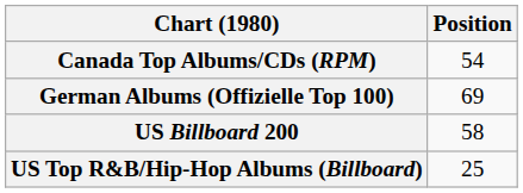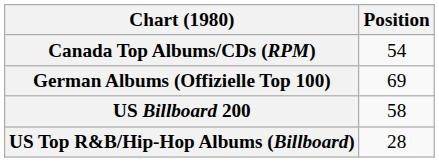 <table class="wikitable sortable plainrowheaders" style="text-align:center">
 <tr>
 <th scope="col">Chart (1980)</th>
 <th scope="col">Position</th>
 </tr>
 <tr>
 <th scope="row">Canada Top Albums/CDs (<em>RPM</em>)</th>
 <td>54</td>
 </tr>
 <tr>
 <th scope="row">German Albums (Offizielle Top 100)</th>
 <td>69</td>
 </tr>
 <tr>
 <th scope="row">US <em>Billboard</em> 200</th>
 <td>58</td>
 </tr>
 <tr>
 <th scope="row">US Top R&B/Hip-Hop Albums (<em>Billboard</em>)</th>
-<td>25</td>
+<td>28</td>
 </tr>
 </table>
